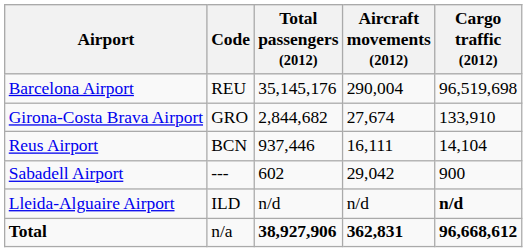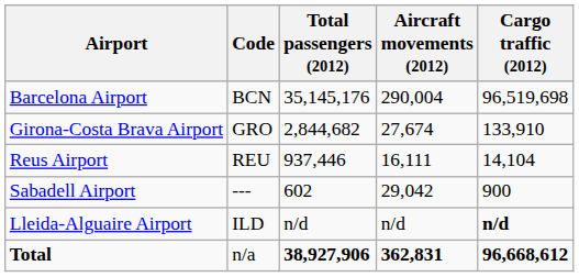 <table class="wikitable sortable" style="font-size: 85%" width= align=>
 <tr style="background:lightgrey;">
 <th>Airport</th>
 <th>Code</th>
 <th>Total<br>passengers<br><small>(2012)</small></th>
 <th>Aircraft<br>movements<br><small>(2012)</small></th>
 <th>Cargo<br>traffic<br><small>(2012)</small></th>
 </tr>
 <tr>
 <td><a href='#'>Barcelona Airport</a></td>
-<td>REU</td>
+<td>BCN</td>
 <td>35,145,176</td>
 <td>290,004</td>
 <td>96,519,698</td>
 </tr>
 <tr>
 <td><a href='#'>Girona-Costa Brava Airport</a></td>
 <td>GRO</td>
 <td>2,844,682</td>
 <td>27,674</td>
 <td>133,910</td>
 </tr>
 <tr>
 <td><a href='#'>Reus Airport</a></td>
-<td>BCN</td>
+<td>REU</td>
 <td>937,446</td>
 <td>16,111</td>
 <td>14,104</td>
 </tr>
 <tr>
 <td><a href='#'>Sabadell Airport</a></td>
 <td>---</td>
 <td>602</td>
 <td>29,042</td>
 <td>900</td>
 </tr>
 <tr>
 <td><a href='#'>Lleida-Alguaire Airport</a></td>
 <td>ILD</td>
 <td>n/d</td>
 <td>n/d</td>
 <td><strong>n/d</strong></td>
 </tr>
 <tr>
 <td><strong>Total</strong></td>
 <td>n/a</td>
 <td><strong>38,927,906</strong></td>
 <td><strong>362,831</strong></td>
 <td><strong>96,668,612</strong></td>
 </tr>
 </table>
